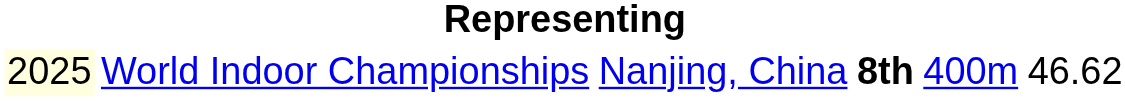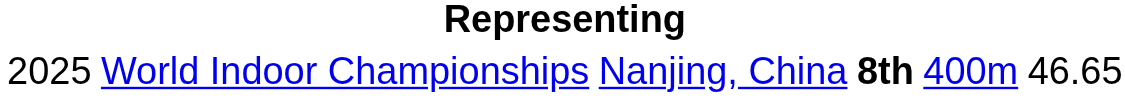 <table>
 <tr>
 <th colspan="6">Representing </th>
 </tr>
 <tr>
-<td style="background: lightyellow;">2025</td>
+<td>2025</td>
 <td><a href='#'>World Indoor Championships</a></td>
 <td><a href='#'>Nanjing, China</a></td>
 <td><strong>8th</strong></td>
 <td><a href='#'>400m</a></td>
-<td>46.62</td>
+<td>46.65</td>
 </tr>
 </table>
